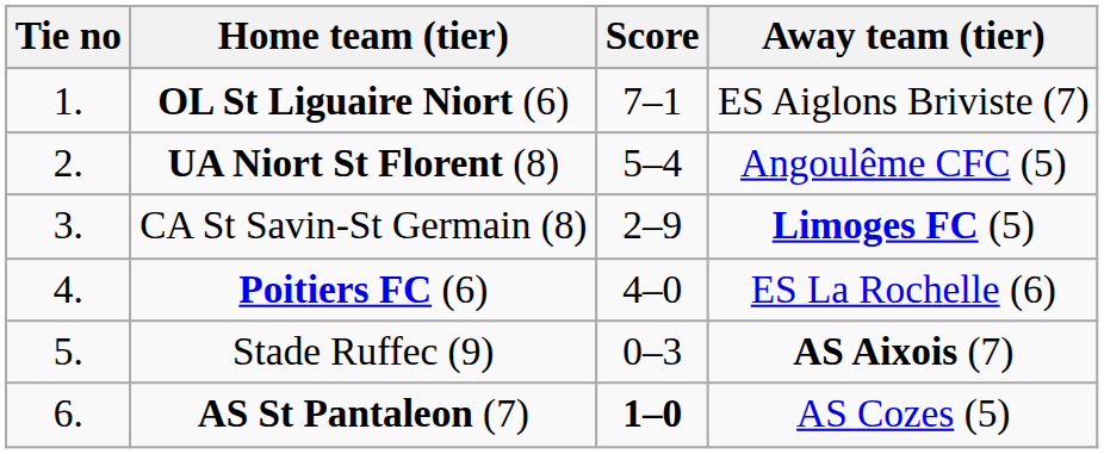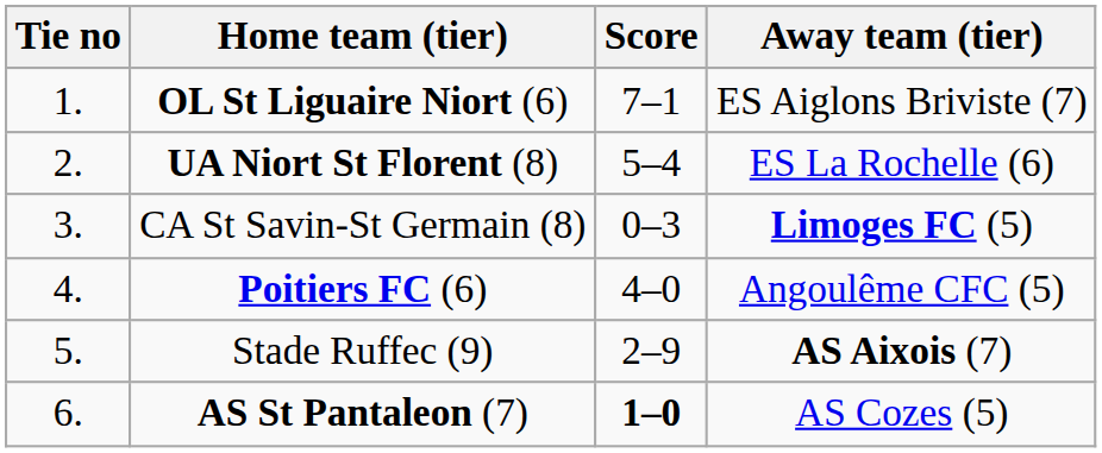 <table class="wikitable" style="text-align: center">
 <tr>
 <th>Tie no</th>
 <th>Home team (tier)</th>
 <th>Score</th>
 <th>Away team (tier)</th>
 </tr>
 <tr>
 <td>1.</td>
 <td><strong>OL St Liguaire Niort</strong> (6)</td>
 <td>7–1</td>
 <td>ES Aiglons Briviste (7)</td>
 </tr>
 <tr>
 <td>2.</td>
 <td><strong>UA Niort St Florent</strong> (8)</td>
 <td>5–4</td>
-<td><a href='#'>Angoulême CFC</a> (5)</td>
+<td><a href='#'>ES La Rochelle</a> (6)</td>
 </tr>
 <tr>
 <td>3.</td>
 <td>CA St Savin-St Germain (8)</td>
-<td>2–9</td>
+<td>0–3</td>
 <td><strong><a href='#'>Limoges FC</a></strong> (5)</td>
 </tr>
 <tr>
 <td>4.</td>
 <td><strong><a href='#'>Poitiers FC</a></strong> (6)</td>
 <td>4–0</td>
-<td><a href='#'>ES La Rochelle</a> (6)</td>
+<td><a href='#'>Angoulême CFC</a> (5)</td>
 </tr>
 <tr>
 <td>5.</td>
 <td>Stade Ruffec (9)</td>
-<td>0–3</td>
+<td>2–9</td>
 <td><strong>AS Aixois</strong> (7)</td>
 </tr>
 <tr>
 <td>6.</td>
 <td><strong>AS St Pantaleon</strong> (7)</td>
 <td><strong>1–0</strong></td>
 <td><a href='#'>AS Cozes</a> (5)</td>
 </tr>
 </table>
